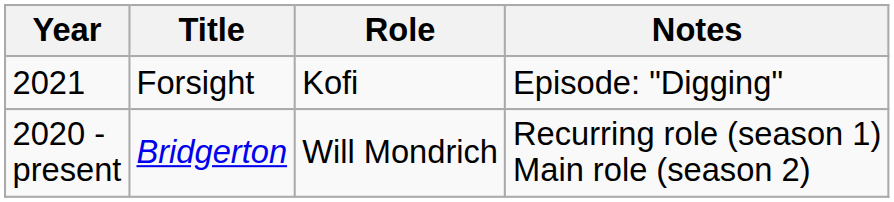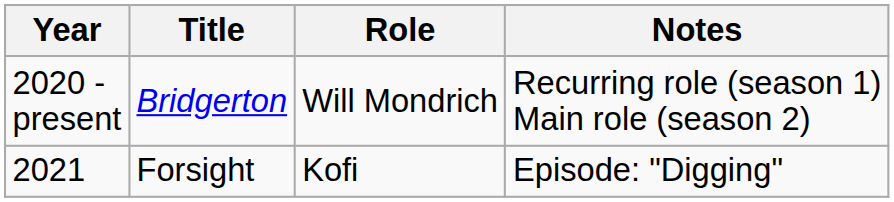 <table class="wikitable">
 <tr>
 <th>Year</th>
 <th>Title</th>
 <th>Role</th>
 <th>Notes</th>
 </tr>
 <tr>
+<td>2020 -<br>present</td>
+<td><em><a href='#'>Bridgerton</a></em></td>
+<td>Will Mondrich</td>
+<td>Recurring role (season 1)<br>Main role (season 2)</td>
+</tr>
+<tr>
 <td>2021</td>
 <td>Forsight</td>
 <td>Kofi</td>
 <td>Episode: "Digging"</td>
 </tr>
-<tr>
-<td>2020 -<br>present</td>
-<td><em><a href='#'>Bridgerton</a></em></td>
-<td>Will Mondrich</td>
-<td>Recurring role (season 1)<br>Main role (season 2)</td>
-</tr>
 </table>
